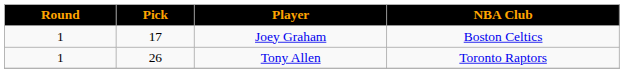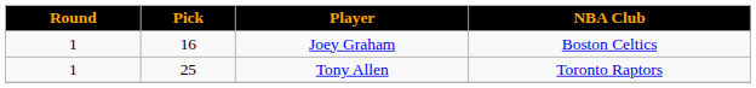 <table class="wikitable" width="58%">
 <tr align="center"  style="background:black;color:orange;">
 <td><strong>Round</strong></td>
 <td><strong>Pick</strong></td>
 <td><strong>Player</strong></td>
 <td><strong>NBA Club</strong></td>
 </tr>
 <tr align="center" bgcolor="">
 <td>1</td>
-<td>17</td>
+<td>16</td>
 <td><a href='#'>Joey Graham</a></td>
 <td><a href='#'>Boston Celtics</a>  </td>
 </tr>
 <tr align="center" bgcolor="">
 <td>1</td>
-<td>26</td>
+<td>25</td>
 <td><a href='#'>Tony Allen</a></td>
 <td><a href='#'>Toronto Raptors</a>  </td>
 </tr>
 <tr align="center" bgcolor="">
 </tr>
 </table>
